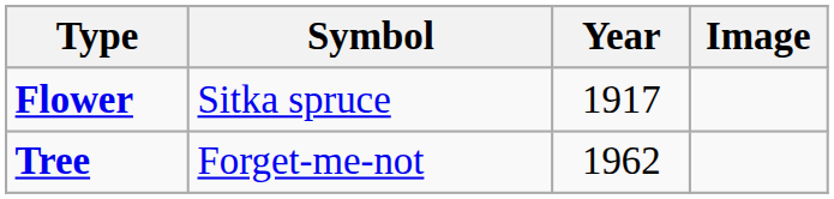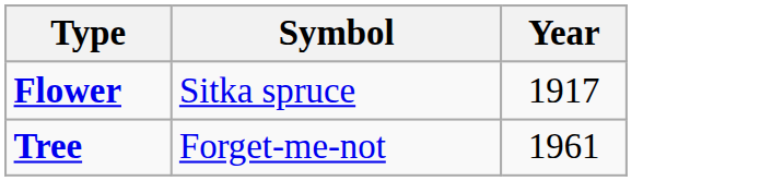 <table class="wikitable">
 <tr>
 <th width="20%">Type</th>
 <th width="40%">Symbol</th>
 <th width="15%">Year</th>
-<th width="15%">Image</th>
 </tr>
 <tr>
 <td><strong><a href='#'>Flower</a></strong></td>
 <td><a href='#'>Sitka spruce</a></td>
 <td align="center">1917</td>
-<td align="center"></td>
 </tr>
 <tr>
 <td><strong><a href='#'>Tree</a></strong></td>
 <td><a href='#'>Forget-me-not</a></td>
-<td align="center">1962</td>
-<td align="center"></td>
+<td align="center">1961</td>
 </tr>
 </table>
